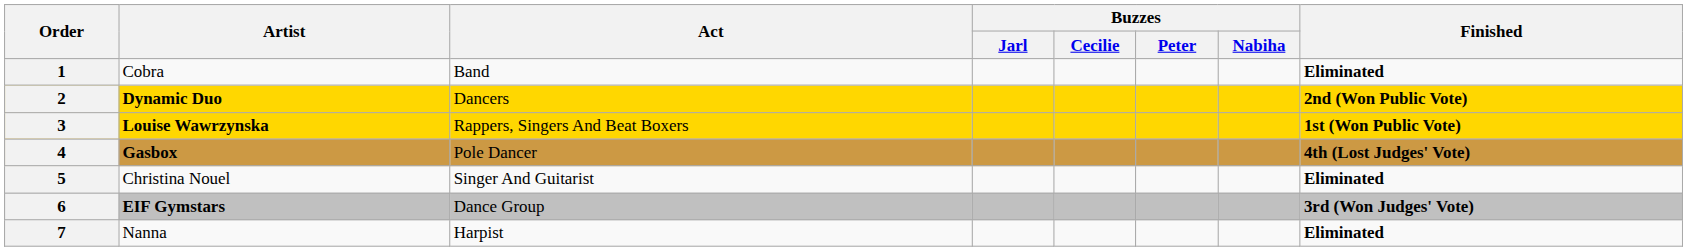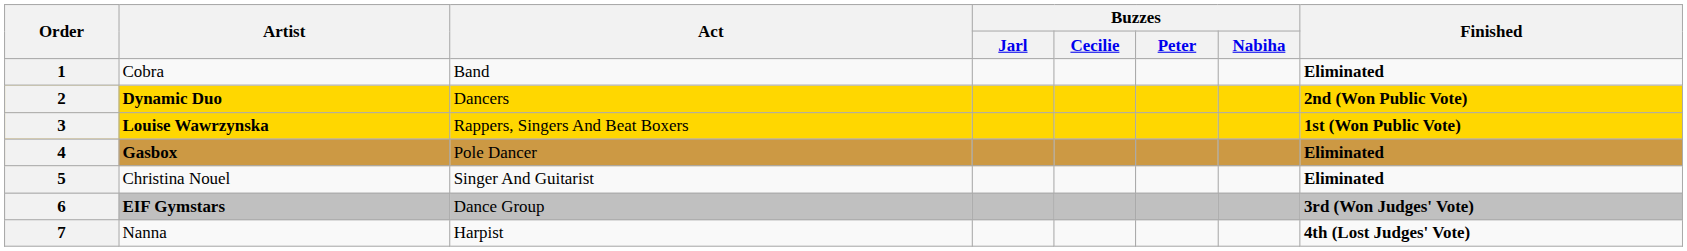 <table class="wikitable sortable" width="100%">
 <tr>
 <th rowspan="2">Order</th>
 <th rowspan="2" class="unsortable">Artist</th>
 <th rowspan="2" class="unsortable">Act</th>
 <th colspan="4" class="unsortable">Buzzes</th>
 <th rowspan="2">Finished</th>
 </tr>
 <tr>
 <th width="70"><a href='#'>Jarl</a></th>
 <th width="70"><a href='#'>Cecilie</a></th>
 <th width="70"><a href='#'>Peter</a></th>
 <th width="70"><a href='#'>Nabiha</a></th>
 </tr>
 <tr>
 <th>1</th>
 <td>Cobra</td>
 <td>Band</td>
 <td></td>
 <td></td>
 <td></td>
 <td></td>
 <td><strong>Eliminated</strong></td>
 </tr>
 <tr style="background:gold;">
 <th>2</th>
 <td><strong>Dynamic Duo</strong></td>
 <td>Dancers</td>
 <td></td>
 <td></td>
 <td></td>
 <td></td>
 <td><strong>2nd (Won Public Vote)</strong></td>
 </tr>
 <tr style="background:gold;">
 <th>3</th>
 <td><strong>Louise Wawrzynska</strong></td>
 <td>Rappers, Singers And Beat Boxers</td>
 <td></td>
 <td></td>
 <td></td>
 <td></td>
 <td><strong>1st (Won Public Vote)</strong></td>
 </tr>
 <tr style="background:#c94;">
 <th>4</th>
 <td><strong>Gasbox</strong></td>
 <td>Pole Dancer</td>
 <td align="center"></td>
 <td></td>
 <td></td>
 <td></td>
-<td><strong>4th (Lost Judges' Vote)</strong></td>
+<td><strong>Eliminated</strong></td>
 </tr>
 <tr>
 <th>5</th>
 <td>Christina Nouel</td>
 <td>Singer And Guitarist</td>
 <td></td>
 <td></td>
 <td></td>
 <td></td>
 <td><strong>Eliminated</strong></td>
 </tr>
 <tr style="background:silver;">
 <th>6</th>
 <td><strong>EIF Gymstars</strong></td>
 <td>Dance Group</td>
 <td></td>
 <td align="center"></td>
 <td align="center"></td>
 <td align="center"></td>
 <td><strong>3rd (Won Judges' Vote)</strong></td>
 </tr>
 <tr>
 <th>7</th>
 <td>Nanna</td>
 <td>Harpist</td>
 <td></td>
 <td></td>
 <td></td>
 <td></td>
-<td><strong>Eliminated</strong></td>
+<td><strong>4th (Lost Judges' Vote)</strong></td>
 </tr>
 </table>
